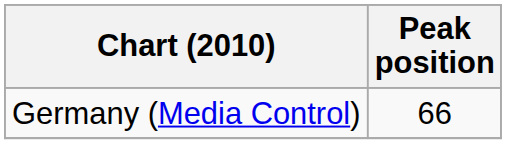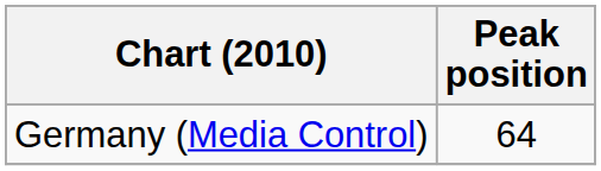 <table class="wikitable sortable">
 <tr>
 <th align="left">Chart (2010)</th>
 <th align="left">Peak<br>position</th>
 </tr>
 <tr>
 <td>Germany (<a href='#'>Media Control</a>)</td>
-<td style="text-align:center;">66</td>
+<td style="text-align:center;">64</td>
 </tr>
 <tr>
 </tr>
 </table>
